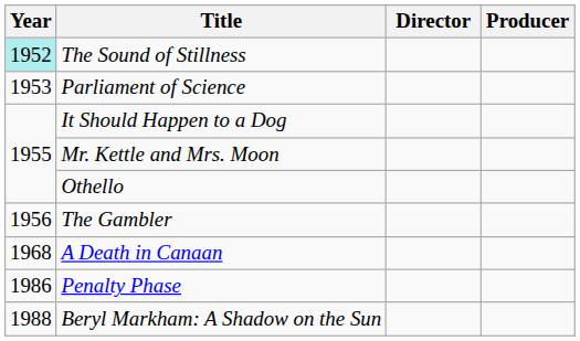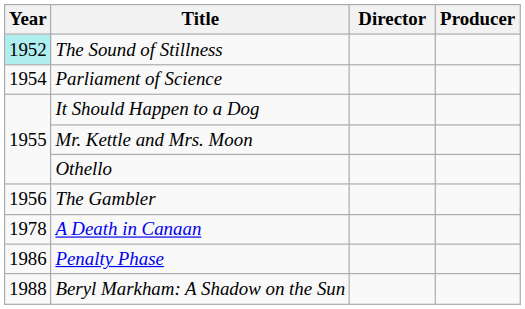 <table class="wikitable">
 <tr>
 <th>Year</th>
 <th>Title</th>
 <th width="65">Director</th>
 <th width="65">Producer</th>
 </tr>
 <tr>
 <td style="background: paleturquoise;">1952</td>
 <td><em>The Sound of Stillness</em></td>
 <td></td>
 <td></td>
 </tr>
 <tr>
-<td>1953</td>
+<td>1954</td>
 <td><em>Parliament of Science</em></td>
 <td></td>
 <td></td>
 </tr>
 <tr>
 <td rowspan=3>1955</td>
 <td><em>It Should Happen to a Dog</em></td>
 <td></td>
 <td></td>
 </tr>
 <tr>
 <td><em>Mr. Kettle and Mrs. Moon</em></td>
 <td></td>
 <td></td>
 </tr>
 <tr>
 <td><em>Othello</em></td>
 <td></td>
 <td></td>
 </tr>
 <tr>
 <td>1956</td>
 <td><em>The Gambler</em></td>
 <td></td>
 <td></td>
 </tr>
 <tr>
-<td>1968</td>
+<td>1978</td>
 <td><em><a href='#'>A Death in Canaan</a></em></td>
 <td></td>
 <td></td>
 </tr>
 <tr>
 <td>1986</td>
 <td><em><a href='#'>Penalty Phase</a></em></td>
 <td></td>
 <td></td>
 </tr>
 <tr>
 <td>1988</td>
 <td><em>Beryl Markham: A Shadow on the Sun</em></td>
 <td></td>
 <td></td>
 </tr>
 </table>
